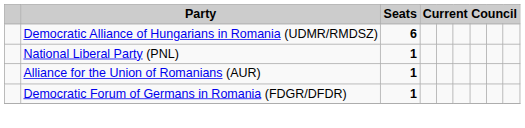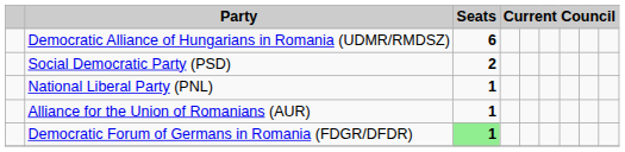 <table class="wikitable">
 <tr>
 <th style="background:#ccc">   </th>
 <th style="background:#ccc">Party</th>
 <th style="background:#ccc">Seats</th>
 <th style="background:#ccc" colspan="6">Current Council</th>
 </tr>
 <tr>
 <td>  </td>
 <td><a href='#'>Democratic Alliance of Hungarians in Romania</a> (UDMR/RMDSZ)</td>
 <td style="text-align: right"><strong>6</strong></td>
 <td>  </td>
 <td>  </td>
 <td>  </td>
 <td>  </td>
 <td>  </td>
 <td>  </td>
+</tr>
+<tr>
+<td>  </td>
+<td><a href='#'>Social Democratic Party</a> (PSD)</td>
+<td style="text-align: right"><strong>2</strong></td>
+<td>  </td>
+<td>  </td>
+<td> </td>
+<td> </td>
+<td> </td>
+<td> </td>
 </tr>
 <tr>
 <td>  </td>
 <td><a href='#'>National Liberal Party</a> (PNL)</td>
 <td style="text-align: right"><strong>1</strong></td>
 <td>  </td>
 <td> </td>
 <td> </td>
 <td> </td>
 <td> </td>
 <td> </td>
 </tr>
 <tr>
 <td>  </td>
 <td><a href='#'>Alliance for the Union of Romanians</a> (AUR)</td>
 <td style="text-align: right"><strong>1</strong></td>
 <td>  </td>
 <td> </td>
 <td> </td>
 <td> </td>
 <td> </td>
 <td> </td>
 </tr>
 <tr>
 <td>  </td>
 <td><a href='#'>Democratic Forum of Germans in Romania</a> (FDGR/DFDR)</td>
-<td style="text-align: right"><strong>1</strong></td>
+<td style="background: lightgreen; text-align: right"><strong>1</strong></td>
 <td>  </td>
 <td> </td>
 <td> </td>
 <td> </td>
 <td> </td>
 <td> </td>
 </tr>
 <tr>
 </tr>
 </table>
